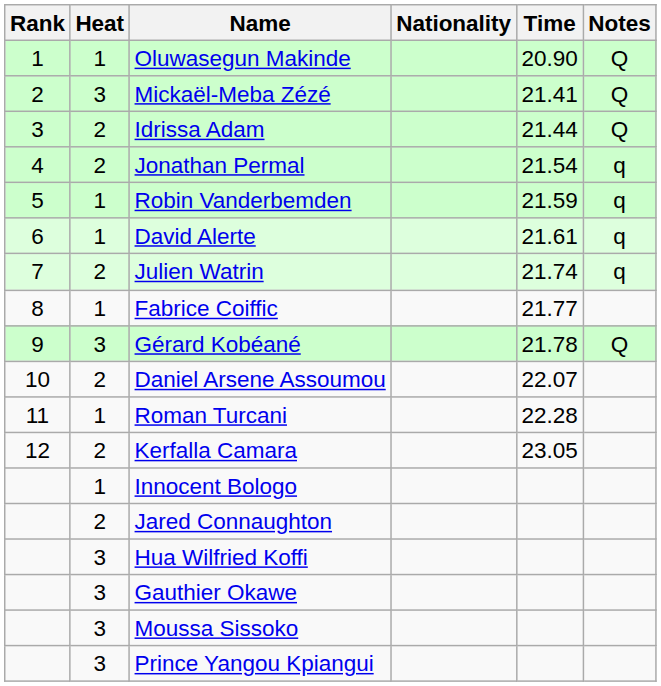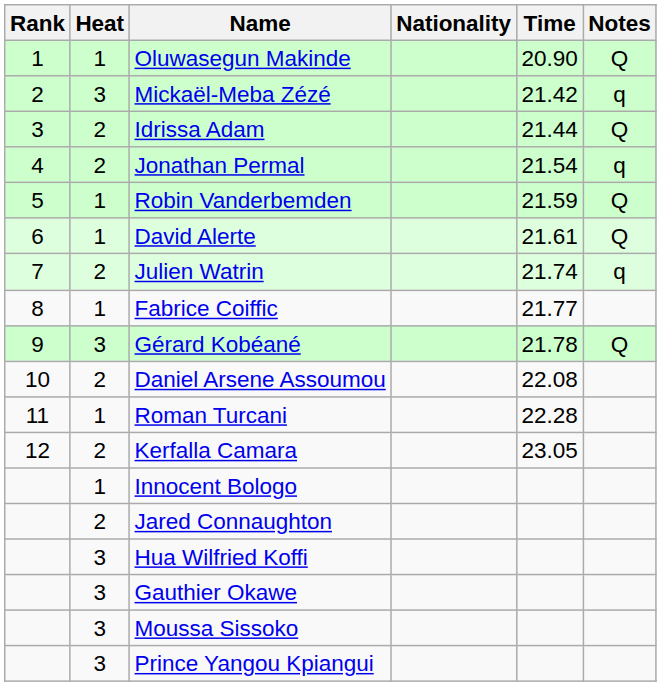 <table class="wikitable sortable" style="text-align:center; font-size:95%">
 <tr>
 <th>Rank</th>
 <th>Heat</th>
 <th>Name</th>
 <th>Nationality</th>
 <th>Time</th>
 <th>Notes</th>
 </tr>
 <tr bgcolor=ccffcc>
 <td>1</td>
 <td>1</td>
 <td align=left><a href='#'>Oluwasegun Makinde</a></td>
 <td align=left></td>
 <td>20.90</td>
 <td>Q</td>
 </tr>
 <tr bgcolor=ccffcc>
 <td>2</td>
 <td>3</td>
 <td align=left><a href='#'>Mickaël-Meba Zézé</a></td>
 <td align=left></td>
-<td>21.41</td>
-<td>Q</td>
+<td>21.42</td>
+<td>q</td>
 </tr>
 <tr bgcolor=ccffcc>
 <td>3</td>
 <td>2</td>
 <td align=left><a href='#'>Idrissa Adam</a></td>
 <td align=left></td>
 <td>21.44</td>
 <td>Q</td>
 </tr>
 <tr bgcolor=ccffcc>
 <td>4</td>
 <td>2</td>
 <td align=left><a href='#'>Jonathan Permal</a></td>
 <td align=left></td>
 <td>21.54</td>
 <td>q</td>
 </tr>
 <tr bgcolor=ccffcc>
 <td>5</td>
 <td>1</td>
 <td align=left><a href='#'>Robin Vanderbemden</a></td>
 <td align=left></td>
 <td>21.59</td>
-<td>q</td>
+<td>Q</td>
 </tr>
 <tr bgcolor=ddffdd>
 <td>6</td>
 <td>1</td>
 <td align=left><a href='#'>David Alerte</a></td>
 <td align=left></td>
 <td>21.61</td>
-<td>q</td>
+<td>Q</td>
 </tr>
 <tr bgcolor=ddffdd>
 <td>7</td>
 <td>2</td>
 <td align=left><a href='#'>Julien Watrin</a></td>
 <td align=left></td>
 <td>21.74</td>
 <td>q</td>
 </tr>
 <tr>
 <td>8</td>
 <td>1</td>
 <td align=left><a href='#'>Fabrice Coiffic</a></td>
 <td align=left></td>
 <td>21.77</td>
 <td></td>
 </tr>
 <tr bgcolor=ccffcc>
 <td>9</td>
 <td>3</td>
 <td align=left><a href='#'>Gérard Kobéané</a></td>
 <td align=left></td>
 <td>21.78</td>
 <td>Q</td>
 </tr>
 <tr>
 <td>10</td>
 <td>2</td>
 <td align=left><a href='#'>Daniel Arsene Assoumou</a></td>
 <td align=left></td>
-<td>22.07</td>
+<td>22.08</td>
 <td></td>
 </tr>
 <tr>
 <td>11</td>
 <td>1</td>
 <td align=left><a href='#'>Roman Turcani</a></td>
 <td align=left></td>
 <td>22.28</td>
 <td></td>
 </tr>
 <tr>
 <td>12</td>
 <td>2</td>
 <td align=left><a href='#'>Kerfalla Camara</a></td>
 <td align=left></td>
 <td>23.05</td>
 <td></td>
 </tr>
 <tr>
 <td></td>
 <td>1</td>
 <td align=left><a href='#'>Innocent Bologo</a></td>
 <td align=left></td>
 <td></td>
 <td></td>
 </tr>
 <tr>
 <td></td>
 <td>2</td>
 <td align=left><a href='#'>Jared Connaughton</a></td>
 <td align=left></td>
 <td></td>
 <td></td>
 </tr>
 <tr>
 <td></td>
 <td>3</td>
 <td align=left><a href='#'>Hua Wilfried Koffi</a></td>
 <td align=left></td>
 <td></td>
 <td></td>
 </tr>
 <tr>
 <td></td>
 <td>3</td>
 <td align=left><a href='#'>Gauthier Okawe</a></td>
 <td align=left></td>
 <td></td>
 <td></td>
 </tr>
 <tr>
 <td></td>
 <td>3</td>
 <td align=left><a href='#'>Moussa Sissoko</a></td>
 <td align=left></td>
 <td></td>
 <td></td>
 </tr>
 <tr>
 <td></td>
 <td>3</td>
 <td align=left><a href='#'>Prince Yangou Kpiangui</a></td>
 <td align=left></td>
 <td></td>
 <td></td>
 </tr>
 </table>
